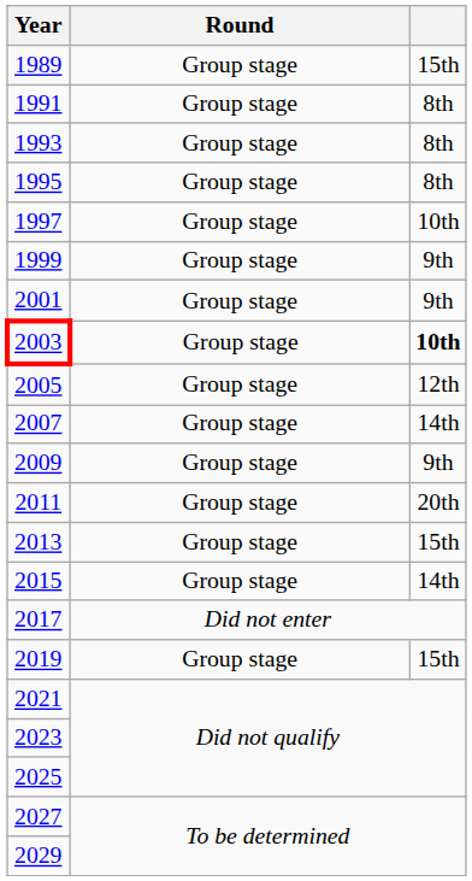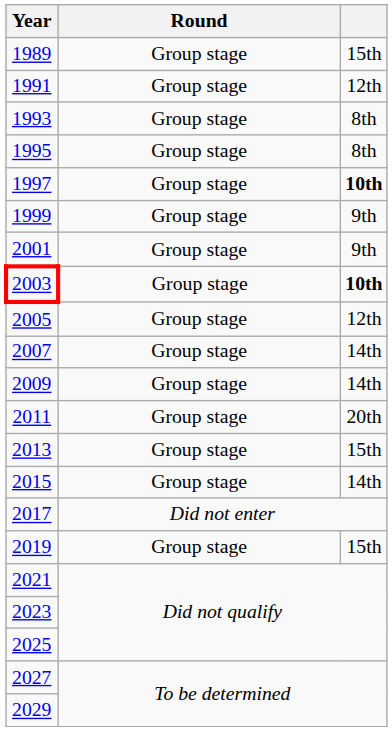 <table class="wikitable" style="text-align: center; font-size:90%">
 <tr>
 <th>Year</th>
 <th style="width:200px">Round</th>
 <th></th>
 </tr>
 <tr>
 <td><a href='#'>1989</a></td>
 <td>Group stage</td>
 <td>15th</td>
 </tr>
 <tr>
 <td><a href='#'>1991</a></td>
 <td>Group stage</td>
-<td>8th</td>
+<td>12th</td>
 </tr>
 <tr>
 <td><a href='#'>1993</a></td>
 <td>Group stage</td>
 <td>8th</td>
 </tr>
 <tr>
 <td><a href='#'>1995</a></td>
 <td>Group stage</td>
 <td>8th</td>
 </tr>
 <tr>
 <td><a href='#'>1997</a></td>
 <td>Group stage</td>
-<td>10th</td>
+<td><strong>10th</strong></td>
 </tr>
 <tr>
 <td><a href='#'>1999</a></td>
 <td>Group stage</td>
 <td>9th</td>
 </tr>
 <tr>
 <td><a href='#'>2001</a></td>
 <td>Group stage</td>
 <td>9th</td>
 </tr>
 <tr>
 <td style="border: 3px solid red"><a href='#'>2003</a></td>
 <td>Group stage</td>
 <td><strong>10th</strong></td>
 </tr>
 <tr>
 <td><a href='#'>2005</a></td>
 <td>Group stage</td>
 <td>12th</td>
 </tr>
 <tr>
 <td><a href='#'>2007</a></td>
 <td>Group stage</td>
 <td>14th</td>
 </tr>
 <tr>
 <td><a href='#'>2009</a></td>
 <td>Group stage</td>
-<td>9th</td>
+<td>14th</td>
 </tr>
 <tr>
 <td><a href='#'>2011</a></td>
 <td>Group stage</td>
 <td>20th</td>
 </tr>
 <tr>
 <td><a href='#'>2013</a></td>
 <td>Group stage</td>
 <td>15th</td>
 </tr>
 <tr>
 <td><a href='#'>2015</a></td>
 <td>Group stage</td>
 <td>14th</td>
 </tr>
 <tr>
 <td><a href='#'>2017</a></td>
 <td colspan="2"><em>Did not enter</em></td>
 </tr>
 <tr>
 <td><a href='#'>2019</a></td>
 <td>Group stage</td>
 <td>15th</td>
 </tr>
 <tr>
 <td><a href='#'>2021</a></td>
 <td colspan="2" rowspan="3"><em>Did not qualify</em></td>
 </tr>
 <tr>
 <td><a href='#'>2023</a></td>
 </tr>
 <tr>
 <td><a href='#'>2025</a></td>
 </tr>
 <tr>
 <td><a href='#'>2027</a></td>
 <td colspan="2" rowspan="2"><em>To be determined</em></td>
 </tr>
 <tr>
 <td><a href='#'>2029</a></td>
 </tr>
 </table>
